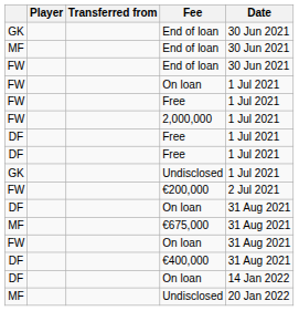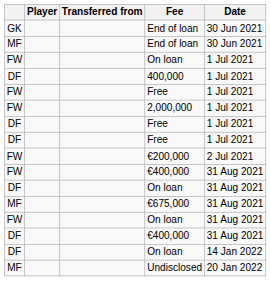 <table class="wikitable plainrowheaders sortable">
 <tr>
 <th></th>
 <th scope="col">Player</th>
 <th>Transferred from</th>
 <th style="width:65px;">Fee</th>
 <th scope="col">Date</th>
 </tr>
 <tr>
 <td align="center">GK</td>
 <td></td>
 <td></td>
 <td>End of loan</td>
 <td>30 Jun 2021</td>
 </tr>
 <tr>
 <td align="center">MF</td>
 <td></td>
 <td></td>
 <td>End of loan</td>
 <td>30 Jun 2021</td>
 </tr>
 <tr>
 <td align="center">FW</td>
 <td></td>
 <td></td>
-<td>End of loan</td>
-<td>30 Jun 2021</td>
+<td>On loan</td>
+<td>1 Jul 2021</td>
 </tr>
 <tr>
-<td align="center">FW</td>
+<td align="center">DF</td>
 <td></td>
 <td></td>
-<td>On loan</td>
+<td>400,000</td>
 <td>1 Jul 2021</td>
 </tr>
 <tr>
 <td align="center">FW</td>
 <td></td>
 <td></td>
 <td>Free</td>
 <td>1 Jul 2021</td>
 </tr>
 <tr>
 <td align="center">FW</td>
 <td></td>
 <td></td>
 <td>2,000,000</td>
 <td>1 Jul 2021</td>
 </tr>
 <tr>
 <td align="center">DF</td>
 <td></td>
 <td></td>
 <td>Free</td>
 <td>1 Jul 2021</td>
 </tr>
 <tr>
 <td align="center">DF</td>
 <td></td>
 <td></td>
 <td>Free</td>
 <td>1 Jul 2021</td>
 </tr>
 <tr>
-<td align="center">GK</td>
+<td align="center">FW</td>
 <td></td>
 <td></td>
-<td>Undisclosed</td>
-<td>1 Jul 2021</td>
+<td>€200,000</td>
+<td>2 Jul 2021</td>
 </tr>
 <tr>
 <td align="center">FW</td>
 <td></td>
 <td></td>
-<td>€200,000</td>
-<td>2 Jul 2021</td>
+<td>€400,000</td>
+<td>31 Aug 2021</td>
 </tr>
 <tr>
 <td align="center">DF</td>
 <td></td>
 <td></td>
 <td>On loan</td>
 <td>31 Aug 2021</td>
 </tr>
 <tr>
 <td align="center">MF</td>
 <td></td>
 <td></td>
 <td>€675,000</td>
 <td>31 Aug 2021</td>
 </tr>
 <tr>
 <td align="center">FW</td>
 <td></td>
 <td></td>
 <td>On loan</td>
 <td>31 Aug 2021</td>
 </tr>
 <tr>
 <td align="center">DF</td>
 <td></td>
 <td></td>
 <td>€400,000</td>
 <td>31 Aug 2021</td>
 </tr>
 <tr>
 <td align="center">DF</td>
 <td></td>
 <td></td>
 <td>On loan</td>
 <td>14 Jan 2022</td>
 </tr>
 <tr>
 <td align="center">MF</td>
 <td></td>
 <td></td>
 <td>Undisclosed</td>
 <td>20 Jan 2022</td>
 </tr>
 </table>
